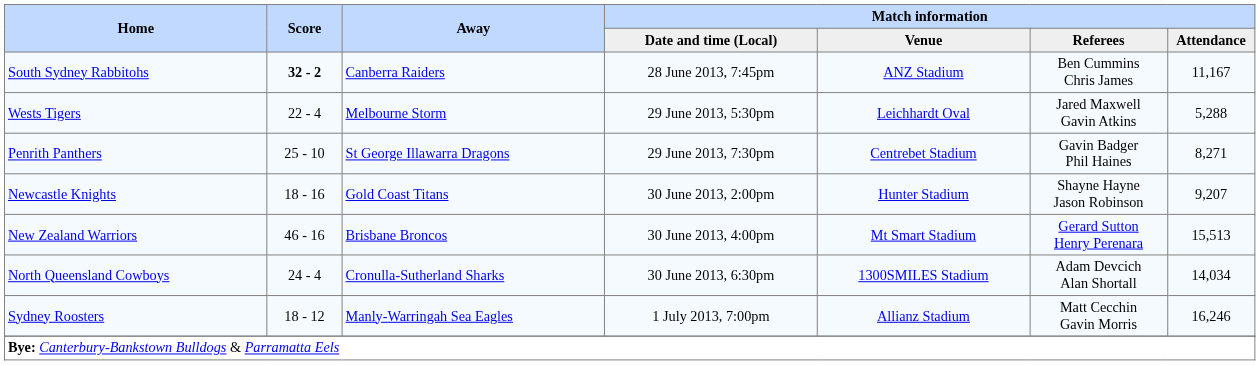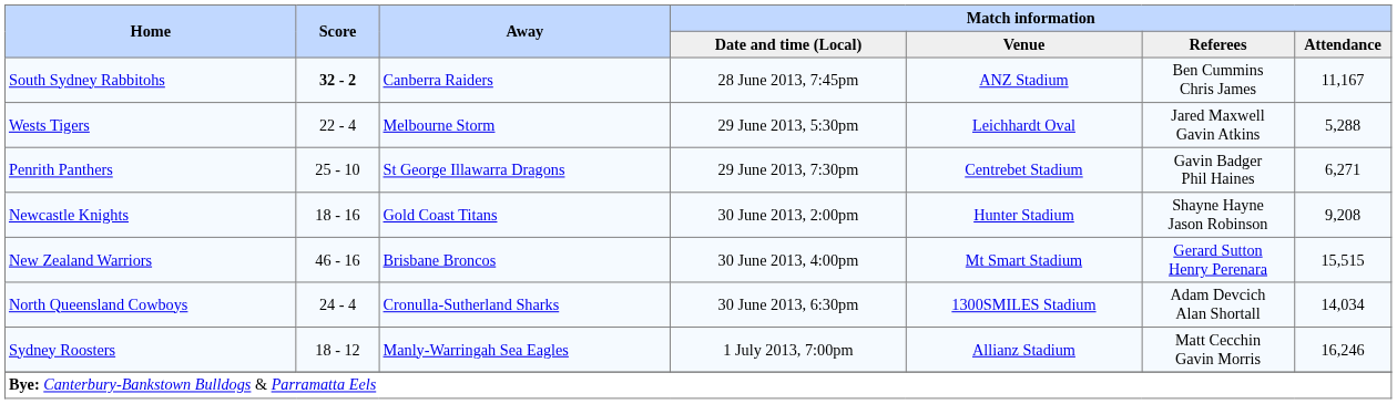 <table border="1" cellpadding="3" cellspacing="0" style="border-collapse:collapse; font-size:90%; width:100%;">
 <tr style="background:#c1d8ff;">
 <th rowspan="2" style="width:21%;">Home</th>
 <th rowspan="2" style="width:6%;">Score</th>
 <th rowspan="2" style="width:21%;">Away</th>
 <th colspan=6>Match information</th>
 </tr>
 <tr style="background:#efefef;">
 <th width=17%>Date and time (Local)</th>
 <th width=17%>Venue</th>
 <th width=11%>Referees</th>
 <th width=7%>Attendance</th>
 </tr>
 <tr style="text-align:center; background:#f5faff;">
 <td align=left> <a href='#'>South Sydney Rabbitohs</a></td>
 <td><strong>32 - 2</strong></td>
 <td align=left> <a href='#'>Canberra Raiders</a></td>
 <td>28 June 2013, 7:45pm</td>
 <td><a href='#'>ANZ Stadium</a></td>
 <td>Ben Cummins<br>Chris James</td>
 <td>11,167</td>
 </tr>
 <tr style="text-align:center; background:#f5faff;">
 <td align=left> <a href='#'>Wests Tigers</a></td>
 <td>22 - 4</td>
 <td align=left> <a href='#'>Melbourne Storm</a></td>
 <td>29 June 2013, 5:30pm</td>
 <td><a href='#'>Leichhardt Oval</a></td>
 <td>Jared Maxwell<br>Gavin Atkins</td>
 <td>5,288</td>
 </tr>
 <tr style="text-align:center; background:#f5faff;">
 <td align=left> <a href='#'>Penrith Panthers</a></td>
 <td>25 - 10</td>
 <td align=left> <a href='#'>St George Illawarra Dragons</a></td>
 <td>29 June 2013, 7:30pm</td>
 <td><a href='#'>Centrebet Stadium</a></td>
 <td>Gavin Badger<br>Phil Haines</td>
-<td>8,271</td>
+<td>6,271</td>
 </tr>
 <tr style="text-align:center; background:#f5faff;">
 <td align=left> <a href='#'>Newcastle Knights</a></td>
 <td>18 - 16</td>
 <td align=left> <a href='#'>Gold Coast Titans</a></td>
 <td>30 June 2013, 2:00pm</td>
 <td><a href='#'>Hunter Stadium</a></td>
 <td>Shayne Hayne<br>Jason Robinson</td>
-<td>9,207</td>
+<td>9,208</td>
 </tr>
 <tr style="text-align:center; background:#f5faff;">
 <td align=left> <a href='#'>New Zealand Warriors</a></td>
 <td>46 - 16</td>
 <td align=left> <a href='#'>Brisbane Broncos</a></td>
 <td>30 June 2013, 4:00pm</td>
 <td><a href='#'>Mt Smart Stadium</a></td>
 <td><a href='#'>Gerard Sutton</a><br><a href='#'>Henry Perenara</a></td>
-<td>15,513</td>
+<td>15,515</td>
 </tr>
 <tr style="text-align:center; background:#f5faff;">
 <td align=left> <a href='#'>North Queensland Cowboys</a></td>
 <td>24 - 4</td>
 <td align=left> <a href='#'>Cronulla-Sutherland Sharks</a></td>
 <td>30 June 2013, 6:30pm</td>
 <td><a href='#'>1300SMILES Stadium</a></td>
 <td>Adam Devcich<br>Alan Shortall</td>
 <td>14,034</td>
 </tr>
 <tr style="text-align:center; background:#f5faff;">
 <td align=left> <a href='#'>Sydney Roosters</a></td>
 <td>18 - 12</td>
 <td align=left> <a href='#'>Manly-Warringah Sea Eagles</a></td>
 <td>1 July 2013, 7:00pm</td>
 <td><a href='#'>Allianz Stadium</a></td>
 <td>Matt Cecchin<br>Gavin Morris</td>
 <td>16,246</td>
 </tr>
 <tr style="text-align:center; background:#f5faff;">
 </tr>
 <tr>
 <td colspan="7" align="left"><strong>Bye:</strong> <em><a href='#'>Canterbury-Bankstown Bulldogs</a></em> & <em><a href='#'>Parramatta Eels</a></em></td>
 </tr>
 </table>
